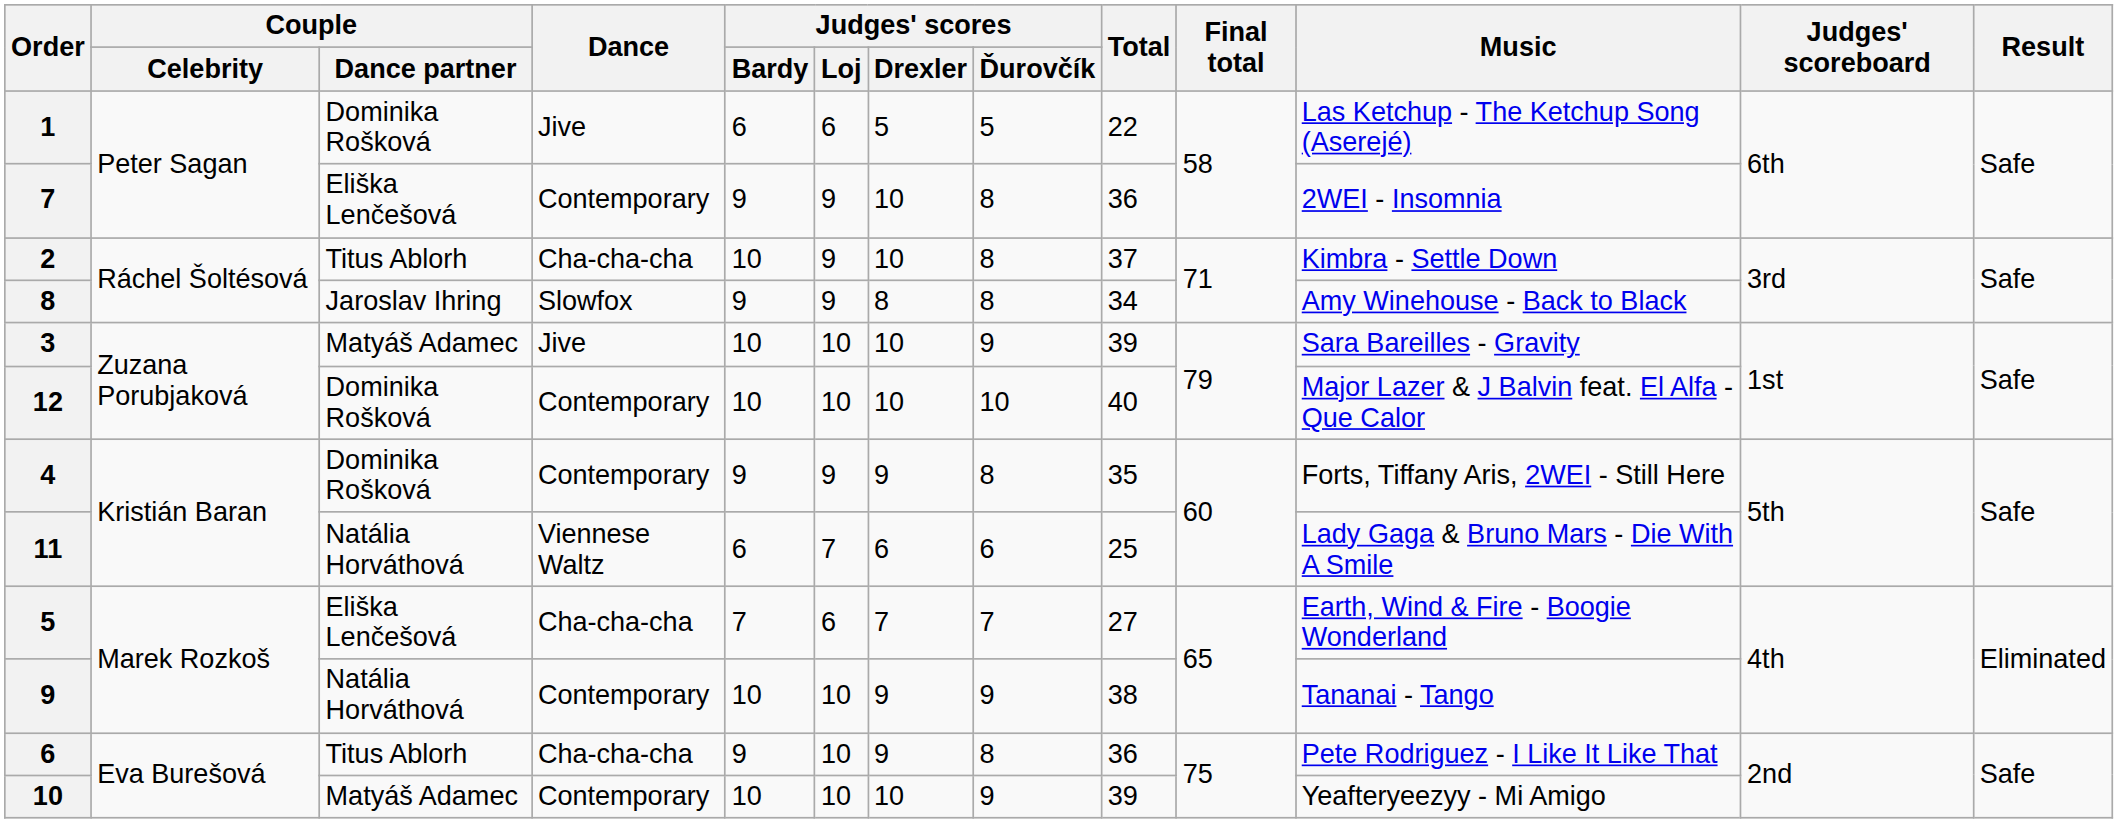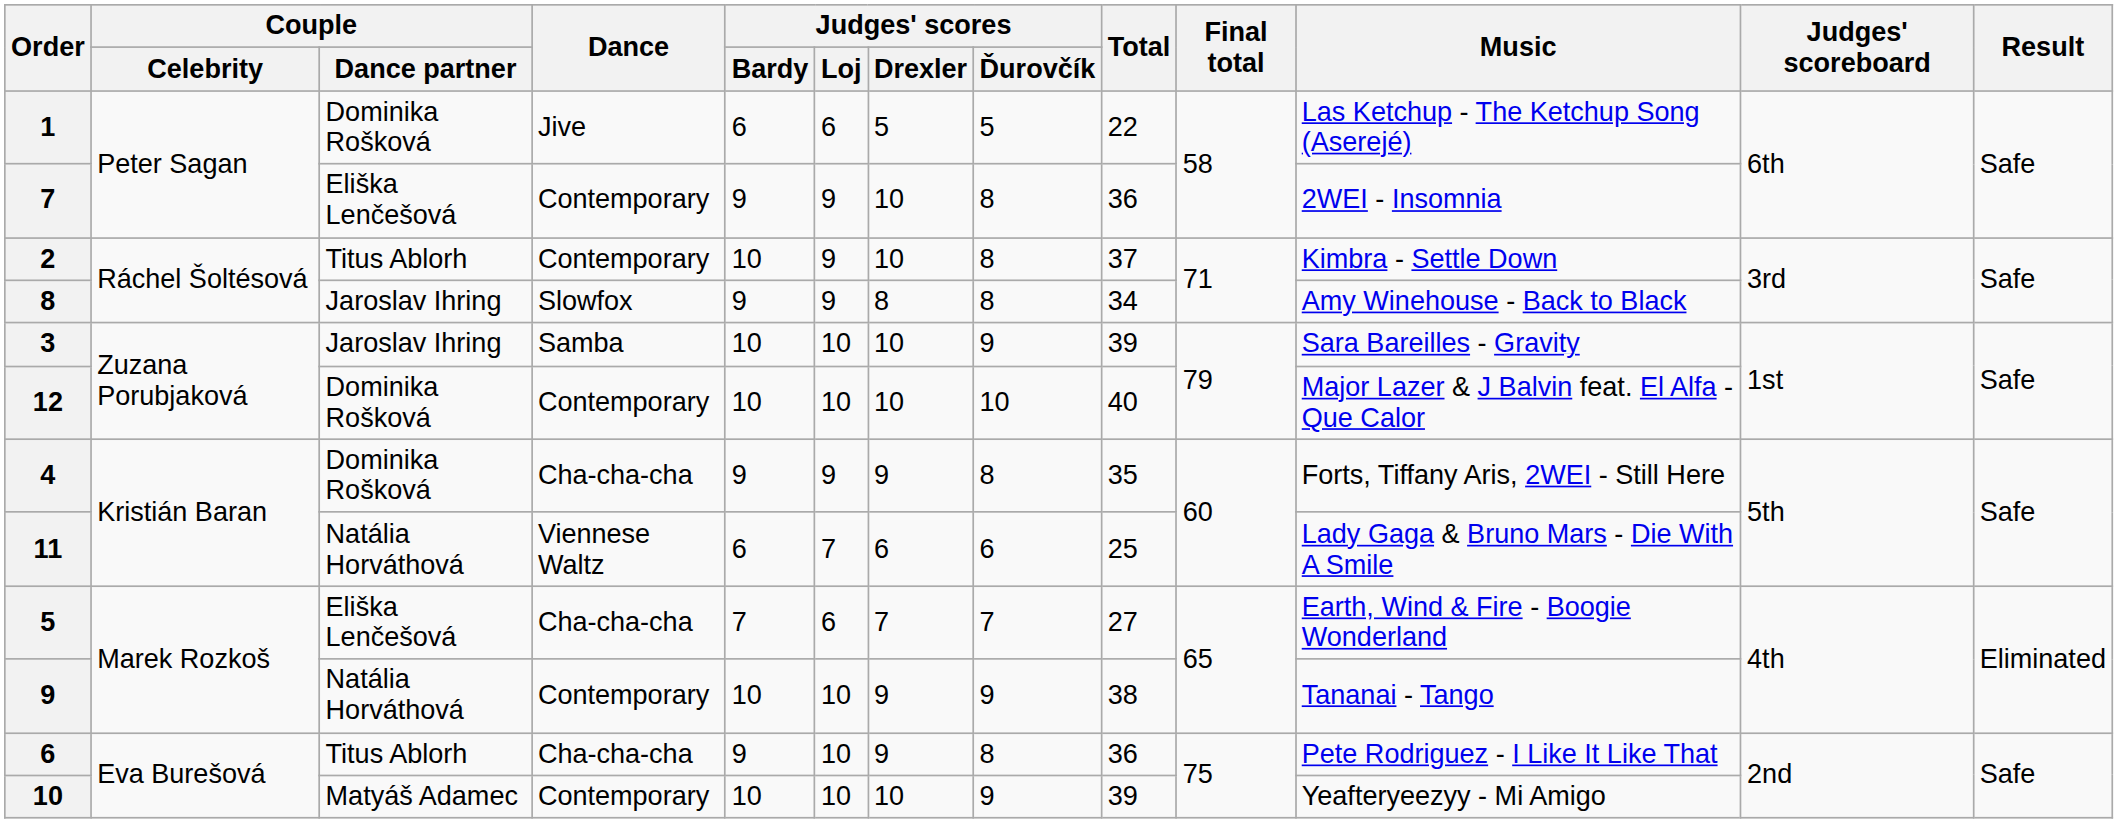 <table class="wikitable">
 <tr>
 <th rowspan="2">Order</th>
 <th colspan="2">Couple</th>
 <th rowspan="2">Dance</th>
 <th colspan="4">Judges' scores</th>
 <th rowspan="2">Total</th>
 <th rowspan="2">Final total</th>
 <th rowspan="2">Music</th>
 <th rowspan="2">Judges' scoreboard</th>
 <th rowspan="2">Result</th>
 </tr>
 <tr>
 <th>Celebrity</th>
 <th>Dance partner</th>
 <th>Bardy</th>
 <th>Loj</th>
 <th>Drexler</th>
 <th>Ďurovčík</th>
 </tr>
 <tr>
 <th>1</th>
 <td rowspan="2">Peter Sagan</td>
 <td>Dominika Rošková</td>
 <td>Jive</td>
 <td>6</td>
 <td>6</td>
 <td>5</td>
 <td>5</td>
 <td>22</td>
 <td rowspan="2">58</td>
 <td><a href='#'>Las Ketchup</a> - <a href='#'>The Ketchup Song (Aserejé)</a></td>
 <td rowspan="2">6th</td>
 <td rowspan="2">Safe</td>
 </tr>
 <tr>
 <th>7</th>
 <td>Eliška Lenčešová</td>
 <td>Contemporary</td>
 <td>9</td>
 <td>9</td>
 <td>10</td>
 <td>8</td>
 <td>36</td>
 <td><a href='#'>2WEI</a> - <a href='#'>Insomnia</a></td>
 </tr>
 <tr>
 <th>2</th>
 <td rowspan="2">Ráchel Šoltésová</td>
 <td>Titus Ablorh</td>
-<td>Cha-cha-cha</td>
+<td>Contemporary</td>
 <td>10</td>
 <td>9</td>
 <td>10</td>
 <td>8</td>
 <td>37</td>
 <td rowspan="2">71</td>
 <td><a href='#'>Kimbra</a> - <a href='#'>Settle Down</a></td>
 <td rowspan="2">3rd</td>
 <td rowspan="2">Safe</td>
 </tr>
 <tr>
 <th>8</th>
 <td>Jaroslav Ihring</td>
 <td>Slowfox</td>
 <td>9</td>
 <td>9</td>
 <td>8</td>
 <td>8</td>
 <td>34</td>
 <td><a href='#'>Amy Winehouse</a> - <a href='#'>Back to Black</a></td>
 </tr>
 <tr>
 <th>3</th>
 <td rowspan="2">Zuzana Porubjaková</td>
-<td>Matyáš Adamec</td>
-<td>Jive</td>
+<td>Jaroslav Ihring</td>
+<td>Samba</td>
 <td>10</td>
 <td>10</td>
 <td>10</td>
 <td>9</td>
 <td>39</td>
 <td rowspan="2">79</td>
 <td><a href='#'>Sara Bareilles</a> - <a href='#'>Gravity</a></td>
 <td rowspan="2">1st</td>
 <td rowspan="2">Safe</td>
 </tr>
 <tr>
 <th>12</th>
 <td>Dominika Rošková</td>
 <td>Contemporary</td>
 <td>10</td>
 <td>10</td>
 <td>10</td>
 <td>10</td>
 <td>40</td>
 <td><a href='#'>Major Lazer</a> & <a href='#'>J Balvin</a> feat. <a href='#'>El Alfa</a> - <a href='#'>Que Calor</a></td>
 </tr>
 <tr>
 <th>4</th>
 <td rowspan="2">Kristián Baran</td>
 <td>Dominika Rošková</td>
-<td>Contemporary</td>
+<td>Cha-cha-cha</td>
 <td>9</td>
 <td>9</td>
 <td>9</td>
 <td>8</td>
 <td>35</td>
 <td rowspan="2">60</td>
 <td>Forts, Tiffany Aris, <a href='#'>2WEI</a> - Still Here</td>
 <td rowspan="2">5th</td>
 <td rowspan="2">Safe</td>
 </tr>
 <tr>
 <th>11</th>
 <td>Natália Horváthová</td>
 <td>Viennese Waltz</td>
 <td>6</td>
 <td>7</td>
 <td>6</td>
 <td>6</td>
 <td>25</td>
 <td><a href='#'>Lady Gaga</a> & <a href='#'>Bruno Mars</a> - <a href='#'>Die With A Smile</a></td>
 </tr>
 <tr>
 <th>5</th>
 <td rowspan="2">Marek Rozkoš</td>
 <td>Eliška Lenčešová</td>
 <td>Cha-cha-cha</td>
 <td>7</td>
 <td>6</td>
 <td>7</td>
 <td>7</td>
 <td>27</td>
 <td rowspan="2">65</td>
 <td><a href='#'>Earth, Wind & Fire</a> - <a href='#'>Boogie Wonderland</a></td>
 <td rowspan="2">4th</td>
 <td rowspan="2">Eliminated</td>
 </tr>
 <tr>
 <th>9</th>
 <td>Natália Horváthová</td>
 <td>Contemporary</td>
 <td>10</td>
 <td>10</td>
 <td>9</td>
 <td>9</td>
 <td>38</td>
 <td><a href='#'>Tananai</a> - <a href='#'>Tango</a></td>
 </tr>
 <tr>
 <th>6</th>
 <td rowspan="2">Eva Burešová</td>
 <td>Titus Ablorh</td>
 <td>Cha-cha-cha</td>
 <td>9</td>
 <td>10</td>
 <td>9</td>
 <td>8</td>
 <td>36</td>
 <td rowspan="2">75</td>
 <td><a href='#'>Pete Rodriguez</a> - <a href='#'>I Like It Like That</a></td>
 <td rowspan="2">2nd</td>
 <td rowspan="2">Safe</td>
 </tr>
 <tr>
 <th>10</th>
 <td>Matyáš Adamec</td>
 <td>Contemporary</td>
 <td>10</td>
 <td>10</td>
 <td>10</td>
 <td>9</td>
 <td>39</td>
 <td>Yeafteryeezyy - Mi Amigo</td>
 </tr>
 </table>
